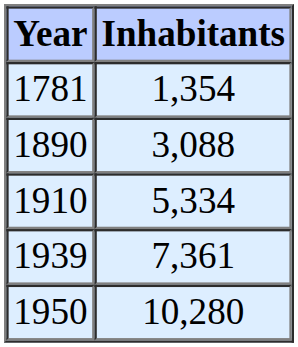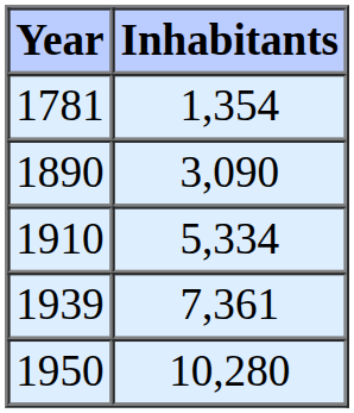 <table align="left" border="1" cellspacing="0" cellpadding="2" bgcolor="#DDEEFF">
 <tr bgcolor="#BBCCFF">
 <th>Year</th>
 <th>Inhabitants</th>
 </tr>
 <tr>
 <td>1781</td>
 <td align="center">1,354</td>
 </tr>
 <tr>
 <td>1890</td>
-<td align="center">3,088</td>
+<td align="center">3,090</td>
 </tr>
 <tr>
 <td>1910</td>
 <td align="center">5,334</td>
 </tr>
 <tr>
 <td>1939</td>
 <td align="center">7,361</td>
 </tr>
 <tr>
 <td>1950</td>
 <td align="center">10,280</td>
 </tr>
 </table>
